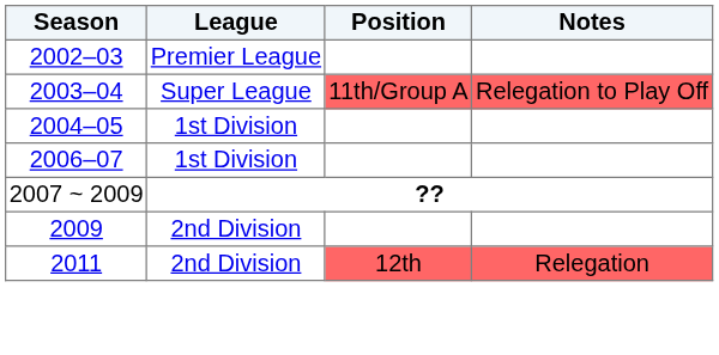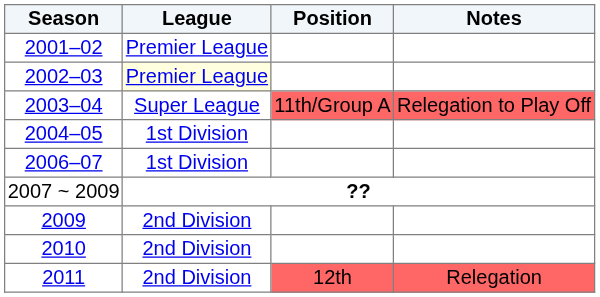 <table border="1" cellpadding="2" style="border-collapse:collapse; text-align:center; font-size:normal;">
 <tr style="background:#f0f6fa;">
 <th>Season</th>
 <th>League</th>
 <th>Position</th>
 <th>Notes</th>
 </tr>
 <tr>
+<td><a href='#'>2001–02</a></td>
+<td><a href='#'>Premier League</a></td>
+<td></td>
+<td></td>
+</tr>
+<tr>
 <td><a href='#'>2002–03</a></td>
-<td><a href='#'>Premier League</a></td>
+<td style="background: lightyellow;"><a href='#'>Premier League</a></td>
 <td></td>
 <td></td>
 </tr>
 <tr>
 <td><a href='#'>2003–04</a></td>
 <td><a href='#'>Super League</a></td>
 <td bgcolor=FF6666>11th/Group A</td>
 <td bgcolor=FF6666>Relegation to Play Off</td>
 </tr>
 <tr>
 <td><a href='#'>2004–05</a></td>
 <td><a href='#'>1st Division</a></td>
 <td></td>
 <td></td>
 </tr>
 <tr>
 <td><a href='#'>2006–07</a></td>
 <td><a href='#'>1st Division</a></td>
 <td></td>
 <td></td>
 </tr>
 <tr>
 <td>2007 ~ 2009</td>
 <th colspan=3>??</th>
 </tr>
 <tr>
 <td><a href='#'>2009</a></td>
 <td><a href='#'>2nd Division</a></td>
 <td></td>
 <td></td>
 </tr>
 <tr>
+<td><a href='#'>2010</a></td>
+<td><a href='#'>2nd Division</a></td>
+<td></td>
+<td></td>
+</tr>
+<tr>
 <td><a href='#'>2011</a></td>
 <td><a href='#'>2nd Division</a></td>
 <td bgcolor=FF6666>12th</td>
 <td bgcolor=FF6666>Relegation</td>
 </tr>
 </table>
